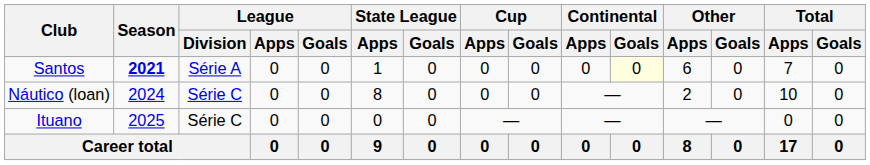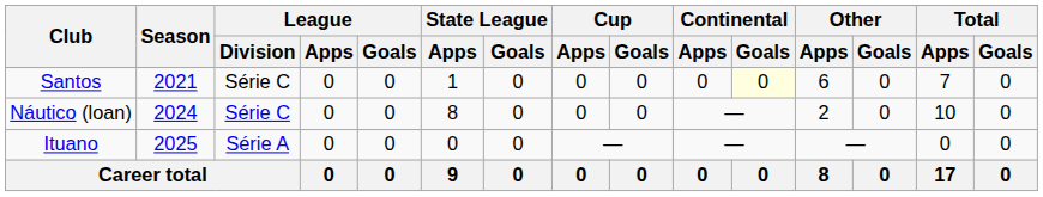 <table class="wikitable" style="text-align: center;">
 <tr>
 <th rowspan="2">Club</th>
 <th rowspan="2">Season</th>
 <th colspan="3">League</th>
 <th colspan="2">State League</th>
 <th colspan="2">Cup</th>
 <th colspan="2">Continental</th>
 <th colspan="2">Other</th>
 <th colspan="2">Total</th>
 </tr>
 <tr>
 <th>Division</th>
 <th>Apps</th>
 <th>Goals</th>
 <th>Apps</th>
 <th>Goals</th>
 <th>Apps</th>
 <th>Goals</th>
 <th>Apps</th>
 <th>Goals</th>
 <th>Apps</th>
 <th>Goals</th>
 <th>Apps</th>
 <th>Goals</th>
 </tr>
 <tr>
 <td valign="center"><a href='#'>Santos</a></td>
-<td><strong><a href='#'>2021</a></strong></td>
-<td><a href='#'>Série A</a></td>
+<td><a href='#'>2021</a></td>
+<td>Série C</td>
 <td>0</td>
 <td>0</td>
 <td>1</td>
 <td>0</td>
 <td>0</td>
 <td>0</td>
 <td>0</td>
 <td style="background: lightyellow;">0</td>
 <td>6</td>
 <td>0</td>
 <td>7</td>
 <td>0</td>
 </tr>
 <tr>
 <td valign="center"><a href='#'>Náutico</a> (loan)</td>
 <td><a href='#'>2024</a></td>
 <td><a href='#'>Série C</a></td>
 <td>0</td>
 <td>0</td>
 <td>8</td>
 <td>0</td>
 <td>0</td>
 <td>0</td>
 <td colspan="2">—</td>
 <td>2</td>
 <td>0</td>
 <td>10</td>
 <td>0</td>
 </tr>
 <tr>
 <td valign="center"><a href='#'>Ituano</a></td>
 <td><a href='#'>2025</a></td>
-<td>Série C</td>
+<td><a href='#'>Série A</a></td>
 <td>0</td>
 <td>0</td>
 <td>0</td>
 <td>0</td>
 <td colspan="2">—</td>
 <td colspan="2">—</td>
 <td colspan="2">—</td>
 <td>0</td>
 <td>0</td>
 </tr>
 <tr>
 <th colspan="3"><strong>Career total</strong></th>
 <th>0</th>
 <th>0</th>
 <th>9</th>
 <th>0</th>
 <th>0</th>
 <th>0</th>
 <th>0</th>
 <th>0</th>
 <th>8</th>
 <th>0</th>
 <th>17</th>
 <th>0</th>
 </tr>
 </table>
